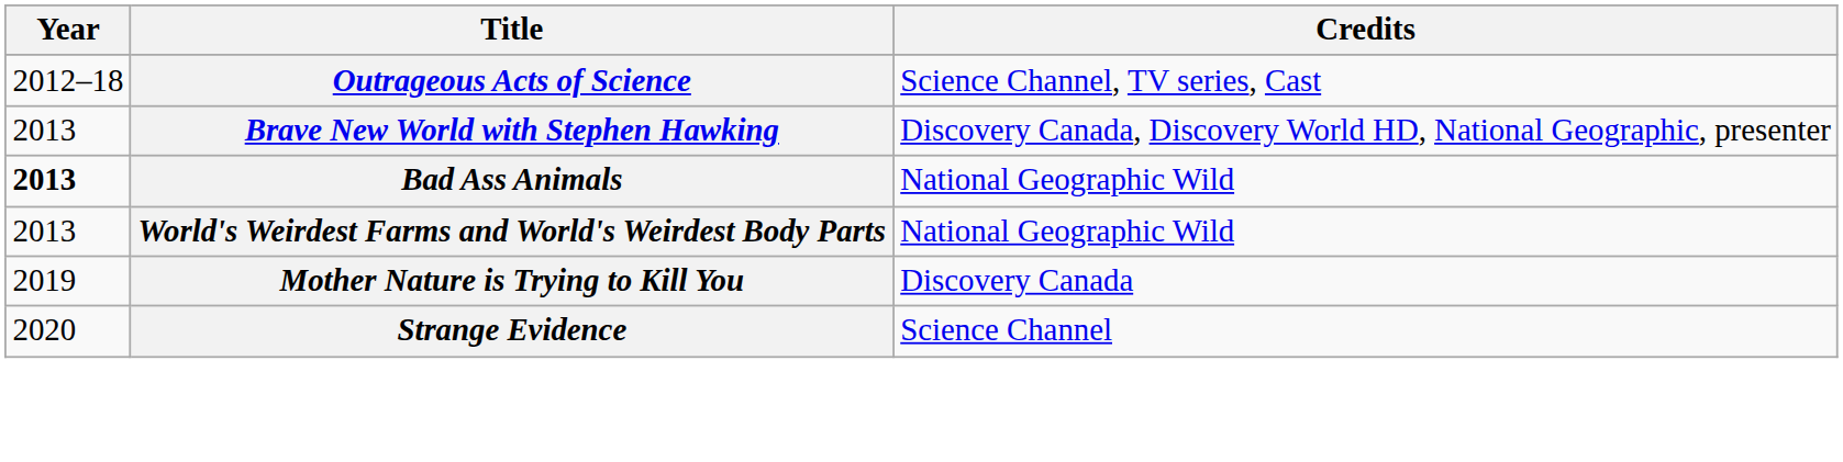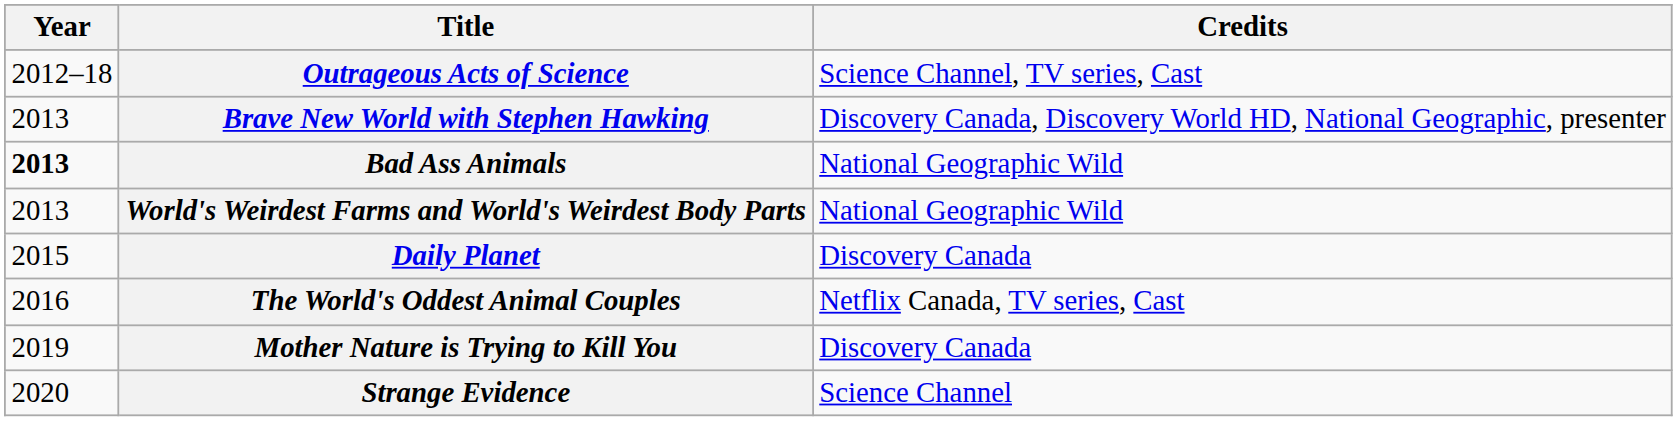 <table class="wikitable plainrowheaders sortable" style="margin-right: 0;">
 <tr>
 <th scope="col">Year</th>
 <th scope="col">Title</th>
 <th scope="col">Credits</th>
 </tr>
 <tr>
 <td>2012–18</td>
 <th scope="row"><em><a href='#'>Outrageous Acts of Science</a></em></th>
 <td><a href='#'>Science Channel</a>, <a href='#'>TV series</a>, <a href='#'>Cast</a></td>
 </tr>
 <tr>
 <td>2013</td>
 <th scope="row"><em><a href='#'>Brave New World with Stephen Hawking</a></em></th>
 <td><a href='#'>Discovery Canada</a>, <a href='#'>Discovery World HD</a>, <a href='#'>National Geographic</a>, presenter</td>
 </tr>
 <tr>
 <td><strong>2013</strong></td>
 <th scope="row"><em>Bad Ass Animals </em></th>
 <td><a href='#'>National Geographic Wild</a></td>
 </tr>
 <tr>
 <td>2013</td>
 <th scope="row"><em>World's Weirdest Farms and World's Weirdest Body Parts</em></th>
 <td><a href='#'>National Geographic Wild</a></td>
 </tr>
 <tr>
+<td>2015</td>
+<th scope="row"><em><a href='#'>Daily Planet</a></em></th>
+<td><a href='#'>Discovery Canada</a></td>
+</tr>
+<tr>
+<td>2016</td>
+<th scope="row"><em>The World's Oddest Animal Couples</em></th>
+<td><a href='#'>Netflix</a> Canada, <a href='#'>TV series</a>, <a href='#'>Cast</a></td>
+</tr>
+<tr>
 <td>2019</td>
 <th scope="row"><em>Mother Nature is Trying to Kill You</em></th>
 <td><a href='#'>Discovery Canada</a></td>
 </tr>
 <tr>
 <td>2020</td>
 <th scope="row"><em>Strange Evidence</em></th>
 <td><a href='#'>Science Channel</a></td>
 </tr>
 </table>
